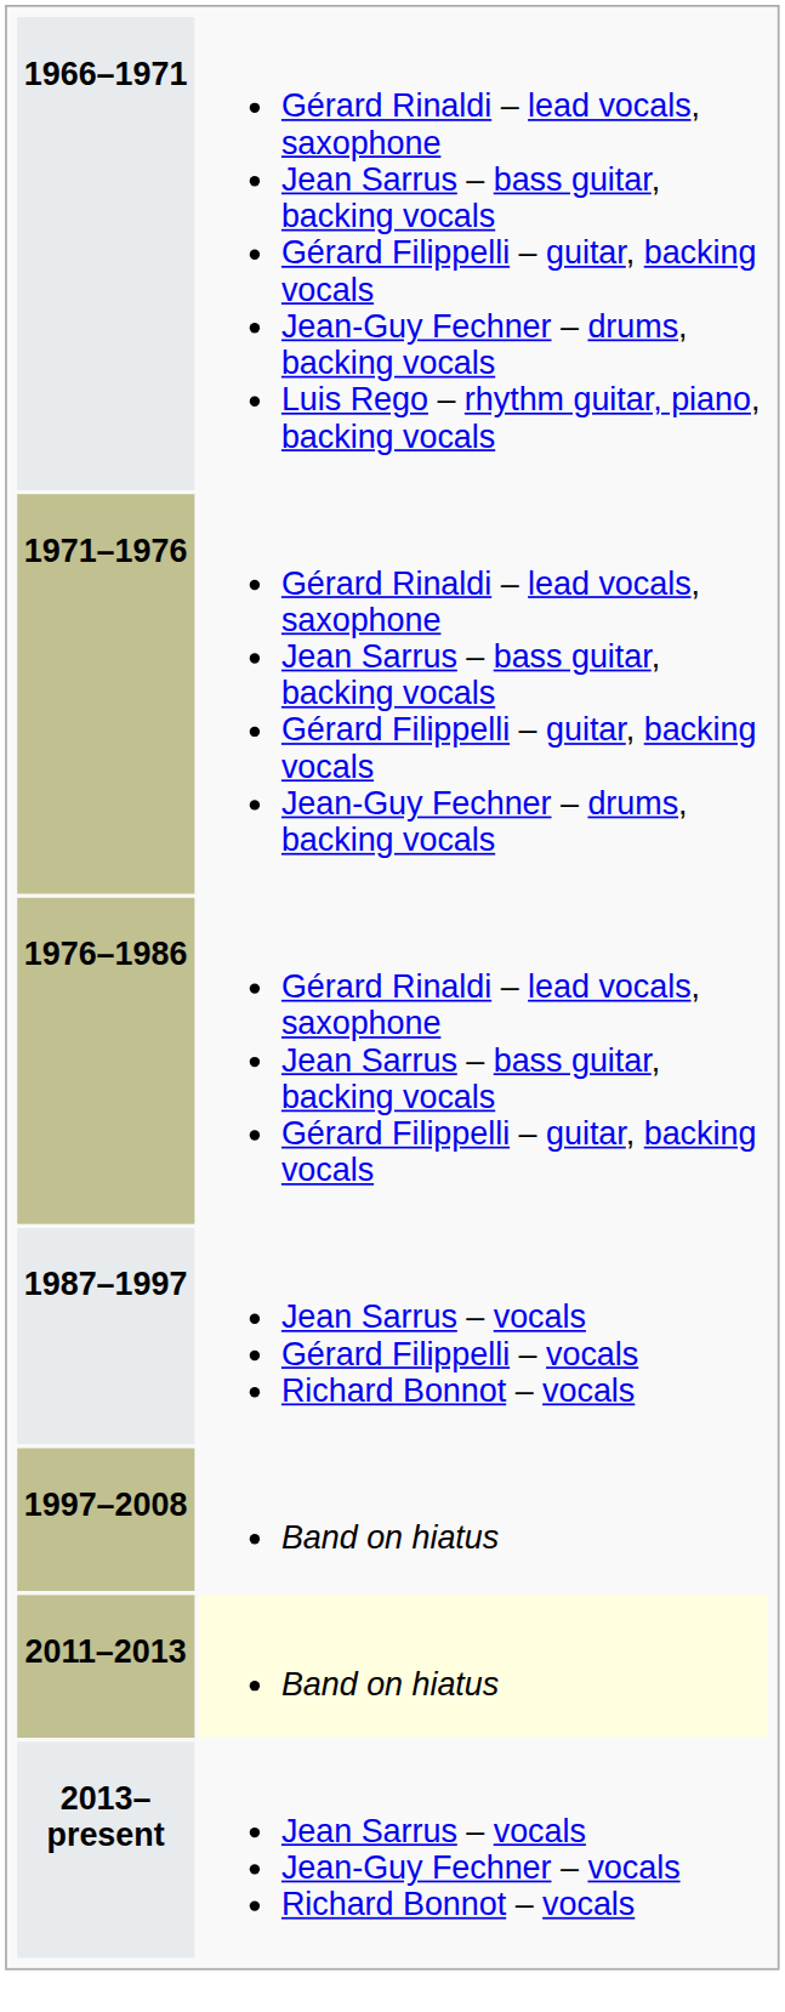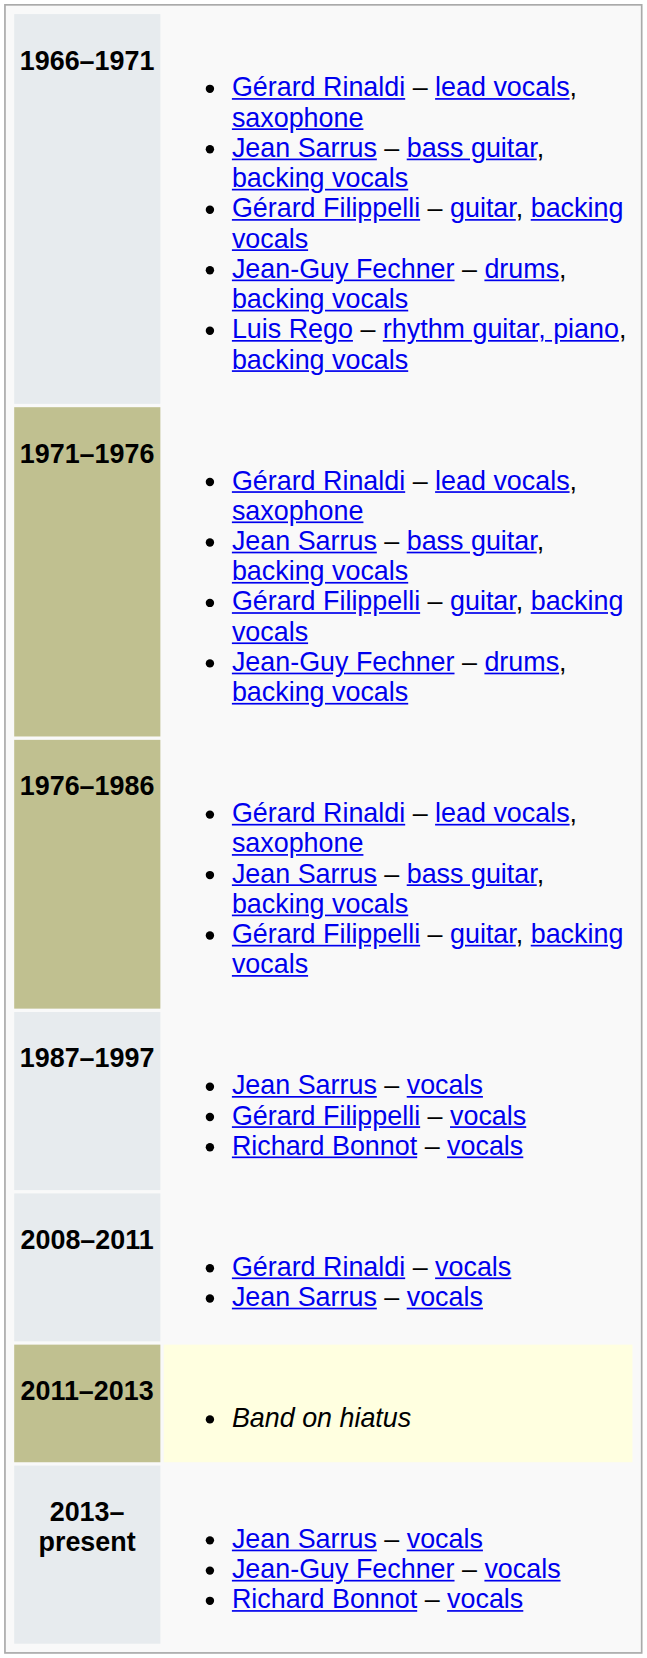 <table class="infobox"  style="float: right; width: 380px;">
 <tr>
 <th style="background:#e7ebee;"><br>1966–1971</th>
 <td><br><ul><li><a href='#'>Gérard Rinaldi</a> – <a href='#'>lead vocals</a>, <a href='#'>saxophone</a></li><li><a href='#'>Jean Sarrus</a> – <a href='#'>bass guitar</a>, <a href='#'>backing vocals</a></li><li><a href='#'>Gérard Filippelli</a> – <a href='#'>guitar</a>, <a href='#'>backing vocals</a></li><li><a href='#'>Jean-Guy Fechner</a> – <a href='#'>drums</a>, <a href='#'>backing vocals</a></li><li><a href='#'>Luis Rego</a> – <a href='#'>rhythm guitar, piano</a>, <a href='#'>backing vocals</a></li></ul></td>
 </tr>
 <tr>
 <th style="background:#c0c090;"><br>1971–1976</th>
 <td><br><ul><li><a href='#'>Gérard Rinaldi</a> – <a href='#'>lead vocals</a>, <a href='#'>saxophone</a></li><li><a href='#'>Jean Sarrus</a> – <a href='#'>bass guitar</a>, <a href='#'>backing vocals</a></li><li><a href='#'>Gérard Filippelli</a> – <a href='#'>guitar</a>, <a href='#'>backing vocals</a></li><li><a href='#'>Jean-Guy Fechner</a> – <a href='#'>drums</a>, <a href='#'>backing vocals</a></li></ul></td>
 </tr>
 <tr>
 <th style="background:#c0c090;"><br>1976–1986</th>
 <td><br><ul><li><a href='#'>Gérard Rinaldi</a> – <a href='#'>lead vocals</a>, <a href='#'>saxophone</a></li><li><a href='#'>Jean Sarrus</a> – <a href='#'>bass guitar</a>, <a href='#'>backing vocals</a></li><li><a href='#'>Gérard Filippelli</a> – <a href='#'>guitar</a>, <a href='#'>backing vocals</a></li></ul></td>
 </tr>
 <tr>
 <th style="background:#e7ebee;"><br>1987–1997</th>
 <td><br><ul><li><a href='#'>Jean Sarrus</a> – <a href='#'>vocals</a></li><li><a href='#'>Gérard Filippelli</a> – <a href='#'>vocals</a></li><li><a href='#'>Richard Bonnot</a> – <a href='#'>vocals</a></li></ul></td>
 </tr>
 <tr>
-<th style="background:#c0c090;"><br>1997–2008</th>
-<td><br><ul><li><em>Band on hiatus</em></li></ul></td>
+<th style="background:#e7ebee;"><br>2008–2011</th>
+<td><br><ul><li><a href='#'>Gérard Rinaldi</a> – <a href='#'>vocals</a></li><li><a href='#'>Jean Sarrus</a> – <a href='#'>vocals</a></li></ul></td>
 </tr>
 <tr>
 <th style="background:#c0c090;"><br>2011–2013</th>
 <td style="background: lightyellow;"><br><ul><li><em>Band on hiatus</em></li></ul></td>
 </tr>
 <tr>
 <th style="background:#e7ebee;"><br>2013–present</th>
 <td><br><ul><li><a href='#'>Jean Sarrus</a> – <a href='#'>vocals</a></li><li><a href='#'>Jean-Guy Fechner</a> – <a href='#'>vocals</a></li><li><a href='#'>Richard Bonnot</a> – <a href='#'>vocals</a></li></ul></td>
 </tr>
 </table>
